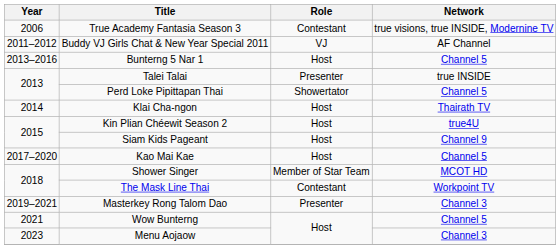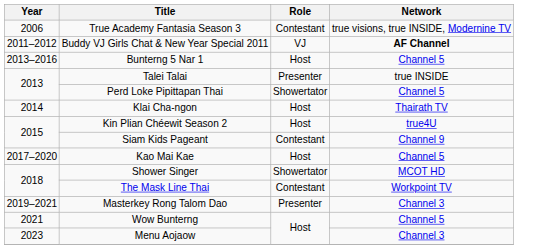 <table class="wikitable sortable plainrowheaders">
 <tr>
 <th>Year</th>
 <th>Title</th>
 <th>Role</th>
 <th>Network</th>
 </tr>
 <tr>
 <td align = "center">2006</td>
 <td align = "center">True Academy Fantasia Season 3</td>
 <td align = "center">Contestant </td>
 <td align = "center">true visions, true INSIDE, <a href='#'>Modernine TV</a></td>
 </tr>
 <tr>
 <td align = "center">2011–2012</td>
 <td align = "center">Buddy VJ Girls Chat & New Year Special 2011</td>
 <td align = "center">VJ</td>
-<td align = "center">AF Channel</td>
+<td align = "center"><strong>AF Channel</strong></td>
 </tr>
 <tr>
 <td align = "center">2013–2016</td>
 <td align = "center">Bunterng 5 Nar 1</td>
 <td align = "center">Host</td>
 <td align = "center"><a href='#'>Channel 5</a></td>
 </tr>
 <tr>
 <td rowspan="2" align = "center">2013</td>
 <td align = "center">Talei Talai</td>
 <td align = "center">Presenter </td>
 <td align = "center">true INSIDE</td>
 </tr>
 <tr>
 <td align = "center">Perd Loke Pipittapan Thai</td>
 <td align = "center">Showertator </td>
 <td align = "center"><a href='#'>Channel 5</a></td>
 </tr>
 <tr>
 <td align = "center">2014</td>
 <td align = "center">Klai Cha-ngon</td>
 <td align = "center">Host </td>
 <td align = "center"><a href='#'>Thairath TV</a></td>
 </tr>
 <tr>
 <td rowspan="2" align = "center">2015</td>
 <td align = "center">Kin Plian Chéewit Season 2</td>
 <td align = "center">Host </td>
 <td align = "center"><a href='#'>true4U</a></td>
 </tr>
 <tr>
 <td align = "center">Siam Kids Pageant</td>
-<td align = "center">Host</td>
+<td align = "center">Contestant </td>
 <td align = "center"><a href='#'>Channel 9</a></td>
 </tr>
 <tr>
 <td align = "center">2017–2020</td>
 <td align = "center">Kao Mai Kae</td>
 <td align = "center">Host </td>
 <td align = "center"><a href='#'>Channel 5</a></td>
 </tr>
 <tr>
 <td rowspan="2" align = "center">2018</td>
 <td align = "center">Shower Singer</td>
-<td align = "center">Member of Star Team</td>
+<td align = "center">Showertator </td>
 <td align = "center"><a href='#'>MCOT HD</a></td>
 </tr>
 <tr>
 <td align = "center"><a href='#'>The Mask Line Thai</a></td>
 <td align = "center">Contestant </td>
 <td align = "center"><a href='#'>Workpoint TV</a></td>
 </tr>
 <tr>
 <td align = "center">2019–2021</td>
 <td align = "center">Masterkey Rong Talom Dao</td>
 <td align = "center">Presenter </td>
 <td align = "center"><a href='#'>Channel 3</a></td>
 </tr>
 <tr>
 <td align = "center">2021</td>
 <td align = "center">Wow Bunterng</td>
 <td rowspan="2" align = "center">Host</td>
 <td align = "center"><a href='#'>Channel 5</a></td>
 </tr>
 <tr>
 <td align = "center">2023</td>
 <td align = "center">Menu Aojaow</td>
 <td align = "center"><a href='#'>Channel 3</a></td>
 </tr>
 <tr>
 </tr>
 </table>
